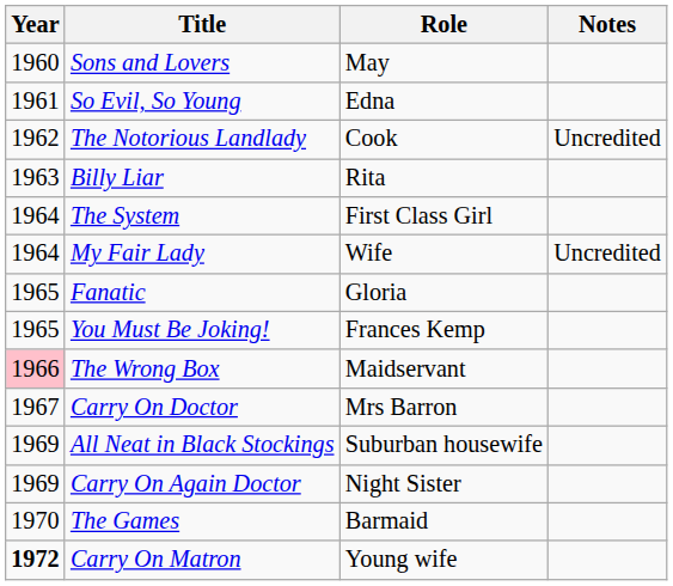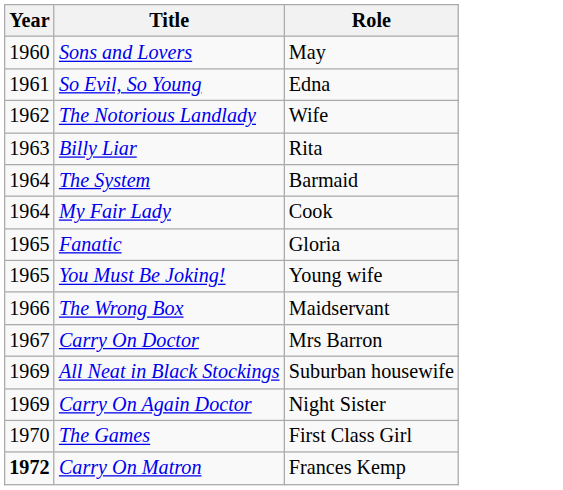 <table class="wikitable">
 <tr>
 <th>Year</th>
 <th>Title</th>
 <th>Role</th>
-<th>Notes</th>
 </tr>
 <tr>
 <td>1960</td>
 <td><em><a href='#'>Sons and Lovers</a></em></td>
 <td>May</td>
-<td></td>
 </tr>
 <tr>
 <td>1961</td>
 <td><em><a href='#'>So Evil, So Young</a></em></td>
 <td>Edna</td>
-<td></td>
 </tr>
 <tr>
 <td>1962</td>
 <td><em><a href='#'>The Notorious Landlady</a></em></td>
-<td>Cook</td>
-<td>Uncredited</td>
+<td>Wife</td>
 </tr>
 <tr>
 <td>1963</td>
 <td><em><a href='#'>Billy Liar</a></em></td>
 <td>Rita</td>
-<td></td>
 </tr>
 <tr>
 <td>1964</td>
 <td><em><a href='#'>The System</a></em></td>
-<td>First Class Girl</td>
-<td></td>
+<td>Barmaid</td>
 </tr>
 <tr>
 <td>1964</td>
 <td><em><a href='#'>My Fair Lady</a></em></td>
-<td>Wife</td>
-<td>Uncredited</td>
+<td>Cook</td>
 </tr>
 <tr>
 <td>1965</td>
 <td><em><a href='#'>Fanatic</a></em></td>
 <td>Gloria</td>
-<td></td>
 </tr>
 <tr>
 <td>1965</td>
 <td><em><a href='#'>You Must Be Joking!</a></em></td>
-<td>Frances Kemp</td>
-<td></td>
+<td>Young wife</td>
 </tr>
 <tr>
-<td style="background: pink;">1966</td>
+<td>1966</td>
 <td><em><a href='#'>The Wrong Box</a></em></td>
 <td>Maidservant</td>
-<td></td>
 </tr>
 <tr>
 <td>1967</td>
 <td><em><a href='#'>Carry On Doctor</a></em></td>
 <td>Mrs Barron</td>
-<td></td>
 </tr>
 <tr>
 <td>1969</td>
 <td><em><a href='#'>All Neat in Black Stockings</a></em></td>
 <td>Suburban housewife</td>
-<td></td>
 </tr>
 <tr>
 <td>1969</td>
 <td><em><a href='#'>Carry On Again Doctor</a></em></td>
 <td>Night Sister</td>
-<td></td>
 </tr>
 <tr>
 <td>1970</td>
 <td><em><a href='#'>The Games</a></em></td>
-<td>Barmaid</td>
-<td></td>
+<td>First Class Girl</td>
 </tr>
 <tr>
 <td><strong>1972</strong></td>
 <td><em><a href='#'>Carry On Matron</a></em></td>
-<td>Young wife</td>
-<td></td>
+<td>Frances Kemp</td>
 </tr>
 </table>
